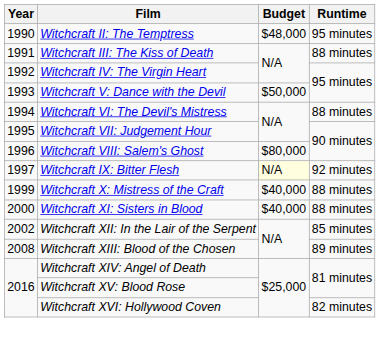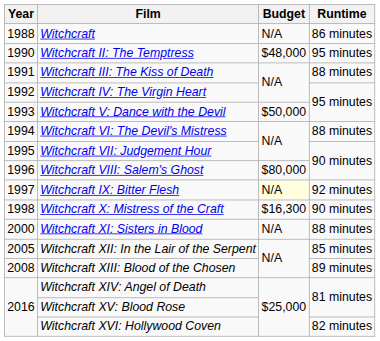 <table class="wikitable">
 <tr>
 <th>Year</th>
 <th>Film</th>
 <th>Budget</th>
 <th>Runtime</th>
+</tr>
+<tr>
+<td>1988</td>
+<td><em><a href='#'>Witchcraft</a></em></td>
+<td>N/A</td>
+<td>86 minutes</td>
 </tr>
 <tr>
 <td>1990</td>
 <td><em><a href='#'>Witchcraft II: The Temptress</a></em></td>
 <td>$48,000</td>
 <td>95 minutes</td>
 </tr>
 <tr>
 <td>1991</td>
 <td><em><a href='#'>Witchcraft III: The Kiss of Death</a></em></td>
 <td rowspan="2">N/A</td>
 <td>88 minutes</td>
 </tr>
 <tr>
 <td>1992</td>
 <td><em><a href='#'>Witchcraft IV: The Virgin Heart</a></em></td>
 <td rowspan="2">95 minutes</td>
 </tr>
 <tr>
 <td>1993</td>
 <td><em><a href='#'>Witchcraft V: Dance with the Devil</a></em></td>
 <td>$50,000</td>
 </tr>
 <tr>
 <td>1994</td>
 <td><em><a href='#'>Witchcraft VI: The Devil's Mistress</a></em></td>
 <td rowspan="2">N/A</td>
 <td>88 minutes</td>
 </tr>
 <tr>
 <td>1995</td>
 <td><em><a href='#'>Witchcraft VII: Judgement Hour</a></em></td>
 <td rowspan="2">90 minutes</td>
 </tr>
 <tr>
 <td>1996</td>
 <td><em><a href='#'>Witchcraft VIII: Salem's Ghost</a></em></td>
 <td>$80,000</td>
 </tr>
 <tr>
 <td>1997</td>
 <td><em><a href='#'>Witchcraft IX: Bitter Flesh</a></em></td>
 <td style="background: lightyellow;">N/A</td>
 <td>92 minutes</td>
 </tr>
 <tr>
-<td>1999</td>
+<td>1998</td>
 <td><em><a href='#'>Witchcraft X: Mistress of the Craft</a></em></td>
-<td>$40,000</td>
-<td>88 minutes</td>
+<td>$16,300</td>
+<td>90 minutes</td>
 </tr>
 <tr>
 <td>2000</td>
 <td><em><a href='#'>Witchcraft XI: Sisters in Blood</a></em></td>
-<td>$40,000</td>
+<td>N/A</td>
 <td>88 minutes</td>
 </tr>
 <tr>
-<td>2002</td>
+<td>2005</td>
 <td><em>Witchcraft XII: In the Lair of the Serpent</em></td>
 <td rowspan="2">N/A</td>
 <td>85 minutes</td>
 </tr>
 <tr>
 <td>2008</td>
 <td><em>Witchcraft XIII: Blood of the Chosen</em></td>
 <td>89 minutes</td>
 </tr>
 <tr>
 <td rowspan="3">2016</td>
 <td><em>Witchcraft XIV: Angel of Death</em></td>
 <td rowspan="3">$25,000</td>
 <td rowspan="2">81 minutes</td>
 </tr>
 <tr>
 <td><em>Witchcraft XV: Blood Rose</em></td>
 </tr>
 <tr>
 <td><em>Witchcraft XVI: Hollywood Coven</em></td>
 <td>82 minutes</td>
 </tr>
 </table>
